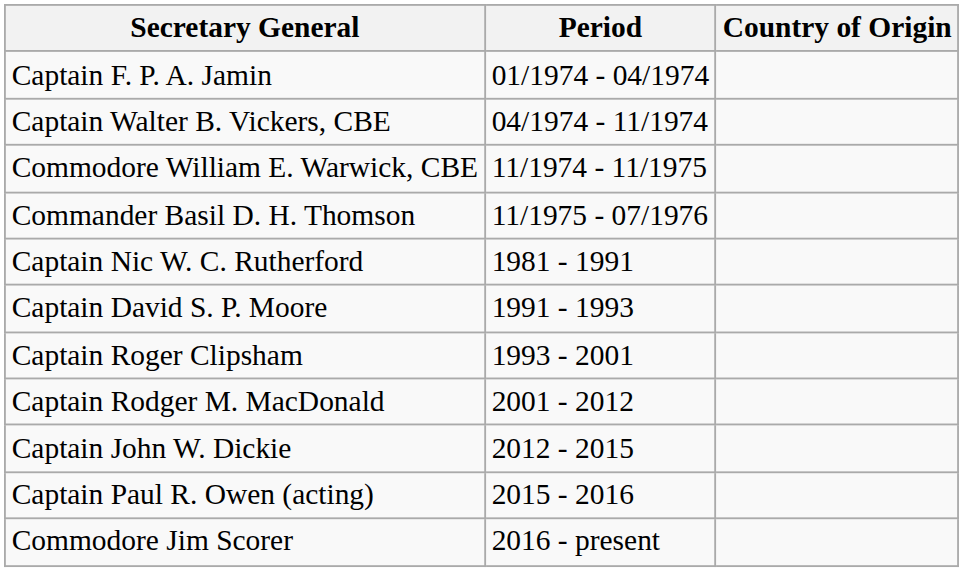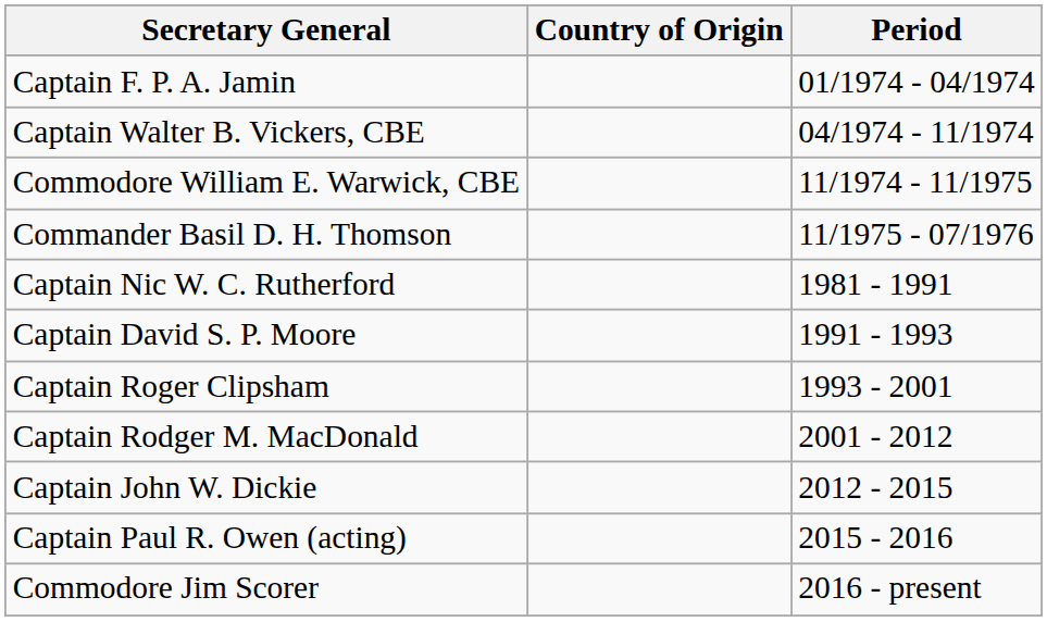 <table class="wikitable">
 <tr>
 <th>Secretary General</th>
+<th>Country of Origin </th>
 <th>Period</th>
-<th>Country of Origin </th>
 </tr>
 <tr>
 <td>Captain F. P. A. Jamin</td>
+<td></td>
 <td>01/1974 - 04/1974</td>
-<td></td>
 </tr>
 <tr>
 <td>Captain Walter B. Vickers, CBE</td>
+<td></td>
 <td>04/1974 - 11/1974</td>
-<td></td>
 </tr>
 <tr>
 <td>Commodore William E. Warwick, CBE</td>
+<td></td>
 <td>11/1974 - 11/1975</td>
-<td></td>
 </tr>
 <tr>
 <td>Commander Basil D. H. Thomson</td>
+<td></td>
 <td>11/1975 - 07/1976</td>
-<td></td>
 </tr>
 <tr>
 <td>Captain Nic W. C. Rutherford</td>
+<td></td>
 <td>1981 - 1991</td>
-<td></td>
 </tr>
 <tr>
 <td>Captain David S. P. Moore</td>
+<td></td>
 <td>1991 - 1993</td>
-<td></td>
 </tr>
 <tr>
 <td>Captain Roger Clipsham</td>
+<td></td>
 <td>1993 - 2001</td>
-<td></td>
 </tr>
 <tr>
 <td>Captain Rodger M. MacDonald</td>
+<td></td>
 <td>2001 - 2012</td>
-<td></td>
 </tr>
 <tr>
 <td>Captain John W. Dickie</td>
+<td></td>
 <td>2012 - 2015</td>
-<td></td>
 </tr>
 <tr>
 <td>Captain Paul R. Owen (acting)</td>
+<td></td>
 <td>2015 - 2016</td>
-<td></td>
 </tr>
 <tr>
 <td>Commodore Jim Scorer</td>
+<td></td>
 <td>2016 - present</td>
-<td></td>
 </tr>
 </table>
